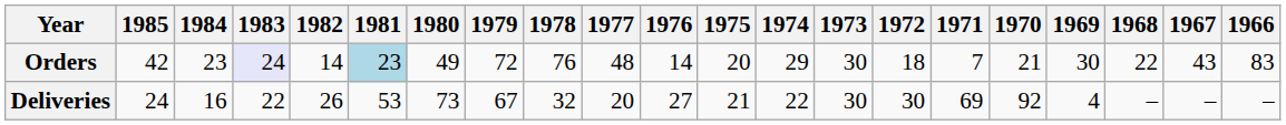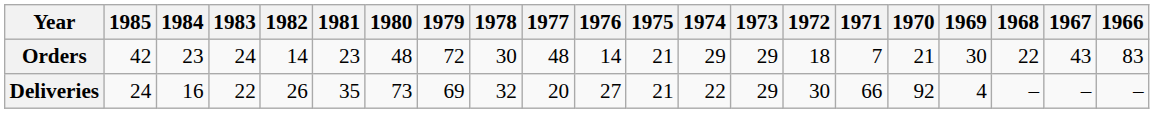 <table class="wikitable" style="text-align:right; font-size:96%;">
 <tr>
 <th>Year</th>
 <th>1985</th>
 <th>1984</th>
 <th>1983</th>
 <th>1982</th>
 <th>1981</th>
 <th>1980</th>
 <th>1979</th>
 <th>1978</th>
 <th>1977</th>
 <th>1976</th>
 <th>1975</th>
 <th>1974</th>
 <th>1973</th>
 <th>1972</th>
 <th>1971</th>
 <th>1970</th>
 <th>1969</th>
 <th>1968</th>
 <th>1967</th>
 <th>1966</th>
 </tr>
 <tr>
 <th>Orders</th>
 <td>42</td>
 <td>23</td>
-<td style="background: lavender;">24</td>
+<td>24</td>
 <td>14</td>
-<td style="background: lightblue;">23</td>
-<td>49</td>
+<td>23</td>
+<td>48</td>
 <td>72</td>
-<td>76</td>
+<td>30</td>
 <td>48</td>
 <td>14</td>
-<td>20</td>
+<td>21</td>
 <td>29</td>
-<td>30</td>
+<td>29</td>
 <td>18</td>
 <td>7</td>
 <td>21</td>
 <td>30</td>
 <td>22</td>
 <td>43</td>
 <td>83</td>
 </tr>
 <tr>
 <th>Deliveries</th>
 <td>24</td>
 <td>16</td>
 <td>22</td>
 <td>26</td>
-<td>53</td>
+<td>35</td>
 <td>73</td>
-<td>67</td>
+<td>69</td>
 <td>32</td>
 <td>20</td>
 <td>27</td>
 <td>21</td>
 <td>22</td>
+<td>29</td>
 <td>30</td>
-<td>30</td>
-<td>69</td>
+<td>66</td>
 <td>92</td>
 <td>4</td>
 <td>–</td>
 <td>–</td>
 <td>–</td>
 </tr>
 </table>
